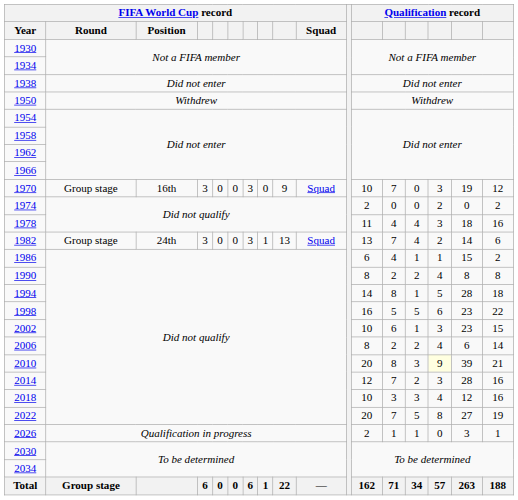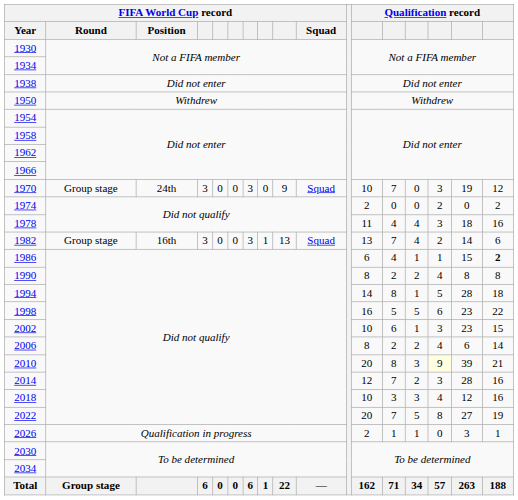 <table class="wikitable" style="text-align: center;">
 <tr>
 <th colspan=10><a href='#'>FIFA World Cup</a> record</th>
 <th width=1% rowspan=28></th>
 <th colspan=7><a href='#'>Qualification</a> record</th>
 </tr>
 <tr>
 <th>Year</th>
 <th>Round</th>
 <th>Position</th>
 <th></th>
 <th></th>
 <th></th>
 <th></th>
 <th></th>
 <th></th>
 <th>Squad</th>
 <th></th>
 <th></th>
 <th></th>
 <th></th>
 <th></th>
 <th></th>
 </tr>
 <tr>
 <td> <a href='#'>1930</a></td>
 <td colspan=9 rowspan=2><em>Not a FIFA member</em></td>
 <td colspan=7 rowspan=2><em>Not a FIFA member</em></td>
 </tr>
 <tr>
 <td> <a href='#'>1934</a></td>
 </tr>
 <tr>
 <td> <a href='#'>1938</a></td>
 <td colspan=9><em>Did not enter</em></td>
 <td colspan=7><em>Did not enter</em></td>
 </tr>
 <tr>
 <td> <a href='#'>1950</a></td>
 <td colspan=9><em>Withdrew</em></td>
 <td colspan=7><em>Withdrew</em></td>
 </tr>
 <tr>
 <td> <a href='#'>1954</a></td>
 <td colspan=9 rowspan=4><em>Did not enter</em></td>
 <td colspan=7 rowspan=4><em>Did not enter</em></td>
 </tr>
 <tr>
 <td> <a href='#'>1958</a></td>
 </tr>
 <tr>
 <td> <a href='#'>1962</a></td>
 </tr>
 <tr>
 <td> <a href='#'>1966</a></td>
 </tr>
 <tr>
 <td> <a href='#'>1970</a></td>
 <td>Group stage</td>
-<td>16th</td>
+<td>24th</td>
 <td>3</td>
 <td>0</td>
 <td>0</td>
 <td>3</td>
 <td>0</td>
 <td>9</td>
 <td><a href='#'>Squad</a></td>
 <td>10</td>
 <td>7</td>
 <td>0</td>
 <td>3</td>
 <td>19</td>
 <td>12</td>
 </tr>
 <tr>
 <td> <a href='#'>1974</a></td>
 <td colspan=9 rowspan=2><em>Did not qualify</em></td>
 <td>2</td>
 <td>0</td>
 <td>0</td>
 <td>2</td>
 <td>0</td>
 <td>2</td>
 </tr>
 <tr>
 <td> <a href='#'>1978</a></td>
 <td>11</td>
 <td>4</td>
 <td>4</td>
 <td>3</td>
 <td>18</td>
 <td>16</td>
 </tr>
 <tr>
 <td> <a href='#'>1982</a></td>
 <td>Group stage</td>
-<td>24th</td>
+<td>16th</td>
 <td>3</td>
 <td>0</td>
 <td>0</td>
 <td>3</td>
 <td>1</td>
 <td>13</td>
 <td><a href='#'>Squad</a></td>
 <td>13</td>
 <td>7</td>
 <td>4</td>
 <td>2</td>
 <td>14</td>
 <td>6</td>
 </tr>
 <tr>
 <td> <a href='#'>1986</a></td>
 <td colspan=9 rowspan=10><em>Did not qualify</em></td>
 <td>6</td>
 <td>4</td>
 <td>1</td>
 <td>1</td>
 <td>15</td>
-<td>2</td>
+<td><strong>2</strong></td>
 </tr>
 <tr>
 <td> <a href='#'>1990</a></td>
 <td>8</td>
 <td>2</td>
 <td>2</td>
 <td>4</td>
 <td>8</td>
 <td>8</td>
 </tr>
 <tr>
 <td> <a href='#'>1994</a></td>
 <td>14</td>
 <td>8</td>
 <td>1</td>
 <td>5</td>
 <td>28</td>
 <td>18</td>
 </tr>
 <tr>
 <td> <a href='#'>1998</a></td>
 <td>16</td>
 <td>5</td>
 <td>5</td>
 <td>6</td>
 <td>23</td>
 <td>22</td>
 </tr>
 <tr>
 <td>  <a href='#'>2002</a></td>
 <td>10</td>
 <td>6</td>
 <td>1</td>
 <td>3</td>
 <td>23</td>
 <td>15</td>
 </tr>
 <tr>
 <td> <a href='#'>2006</a></td>
 <td>8</td>
 <td>2</td>
 <td>2</td>
 <td>4</td>
 <td>6</td>
 <td>14</td>
 </tr>
 <tr>
 <td> <a href='#'>2010</a></td>
 <td>20</td>
 <td>8</td>
 <td>3</td>
 <td style="background: lightyellow;">9</td>
 <td>39</td>
 <td>21</td>
 </tr>
 <tr>
 <td> <a href='#'>2014</a></td>
 <td>12</td>
 <td>7</td>
 <td>2</td>
 <td>3</td>
 <td>28</td>
 <td>16</td>
 </tr>
 <tr>
 <td> <a href='#'>2018</a></td>
 <td>10</td>
 <td>3</td>
 <td>3</td>
 <td>4</td>
 <td>12</td>
 <td>16</td>
 </tr>
 <tr>
 <td> <a href='#'>2022</a></td>
 <td>20</td>
 <td>7</td>
 <td>5</td>
 <td>8</td>
 <td>27</td>
 <td>19</td>
 </tr>
 <tr>
 <td>   <a href='#'>2026</a></td>
 <td colspan=9><em>Qualification in progress</em></td>
 <td>2</td>
 <td>1</td>
 <td>1</td>
 <td>0</td>
 <td>3</td>
 <td>1</td>
 </tr>
 <tr>
 <td>   <a href='#'>2030</a></td>
 <td colspan=9 rowspan=2><em>To be determined</em></td>
 <td colspan=7 rowspan=2><em>To be determined</em></td>
 </tr>
 <tr>
 <td> <a href='#'>2034</a></td>
 </tr>
 <tr>
 <th>Total</th>
 <th>Group stage</th>
 <th></th>
 <th>6</th>
 <th>0</th>
 <th>0</th>
 <th>6</th>
 <th>1</th>
 <th>22</th>
 <th>—</th>
 <th>162</th>
 <th>71</th>
 <th>34</th>
 <th>57</th>
 <th>263</th>
 <th>188</th>
 </tr>
 </table>
